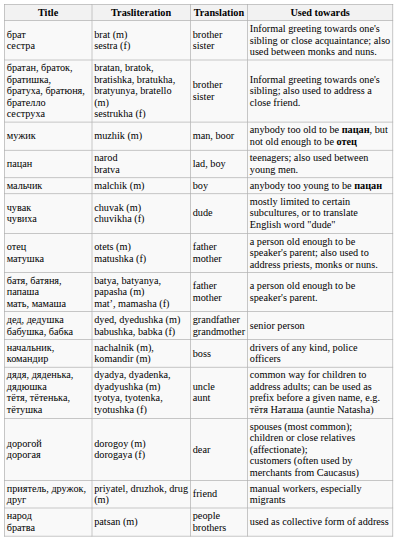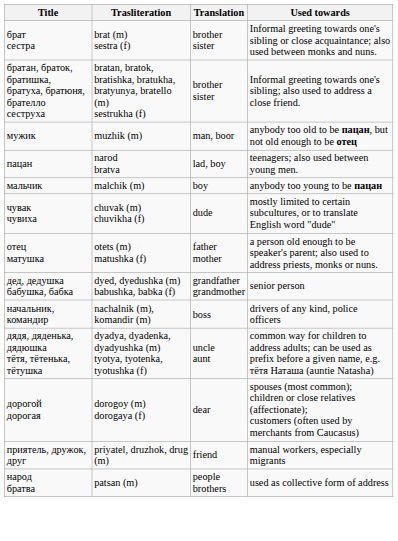 <table class="wikitable">
 <tr>
 <th scope="col">Title</th>
 <th scope="col">Trasliteration</th>
 <th scope="col">Translation</th>
 <th scope="col">Used towards</th>
 </tr>
 <tr>
 <td>брат<br>сестра</td>
 <td>brat (m)<br>sestra (f)</td>
 <td>brother<br>sister</td>
 <td>Informal greeting towards one's sibling or close acquaintance; also used between monks and nuns.</td>
 </tr>
 <tr>
 <td>братан, браток, братишка, братуха, братюня, брателло<br> сеструха</td>
 <td>bratan, bratok, bratishka, bratukha, bratyunya, bratello (m)<br> sestrukha (f)</td>
 <td>brother<br>sister</td>
 <td>Informal greeting towards one's sibling; also used to address a close friend.</td>
 </tr>
 <tr>
 <td>мужик</td>
 <td>muzhik (m)</td>
 <td>man, boor</td>
 <td>anybody too old to be <strong>пацан</strong>, but not old enough to be <strong>отец</strong></td>
 </tr>
 <tr>
 <td>пацан</td>
 <td>narod<br>bratva</td>
 <td>lad, boy</td>
 <td>teenagers; also used between young men.</td>
 </tr>
 <tr>
 <td>мальчик</td>
 <td>malchik (m)</td>
 <td>boy</td>
 <td>anybody too young to be <strong>пацан</strong></td>
 </tr>
 <tr>
 <td>чувак<br>чувиха</td>
 <td>chuvak (m)<br>chuvikha (f)</td>
 <td>dude</td>
 <td>mostly limited to certain subcultures, or to translate English word "dude"</td>
 </tr>
 <tr>
 <td>отец <br>матушка</td>
 <td>otets (m)<br>matushka (f)</td>
 <td>father<br>mother</td>
 <td>a person old enough to be speaker's parent; also used to address priests, monks or nuns.</td>
 </tr>
 <tr>
-<td>батя, батяня, папаша<br>мать, мамаша</td>
-<td>batya, batyanya, papasha (m)<br>mat’, mamasha (f)</td>
-<td>father<br>mother</td>
-<td>a person old enough to be speaker's parent.</td>
-</tr>
-<tr>
 <td>дед, дедушка<br>бабушка, бабка</td>
 <td>dyed, dyedushka (m)<br>babushka, babka (f)</td>
 <td>grandfather<br>grandmother</td>
 <td>senior person</td>
 </tr>
 <tr>
 <td>начальник, командир</td>
 <td>nachalnik (m), komandir (m)</td>
 <td>boss</td>
 <td>drivers of any kind, police officers</td>
 </tr>
 <tr>
 <td>дядя, дяденька, дядюшка<br>тётя, тётенька, тётушка</td>
 <td>dyadya, dyadenka, dyadyushka (m)<br>tyotya, tyotenka, tyotushka (f)</td>
 <td>uncle<br>aunt</td>
 <td>common way for children to address adults; can be used as prefix before a given name, e.g. тётя Наташа (auntie Natasha)</td>
 </tr>
 <tr>
 <td>дорогой<br>дорогая</td>
 <td>dorogoy (m)<br>dorogaya (f)</td>
 <td>dear</td>
 <td>spouses (most common);<br>children or close relatives (affectionate);<br>customers (often used by merchants from Caucasus)</td>
 </tr>
 <tr>
 <td>приятель, дружок, друг</td>
 <td>priyatel, druzhok, drug (m)</td>
 <td>friend</td>
 <td>manual workers, especially migrants</td>
 </tr>
 <tr>
 <td>народ<br>братва</td>
 <td>patsan (m)</td>
 <td>people<br>brothers</td>
 <td>used as collective form of address</td>
 </tr>
 </table>
